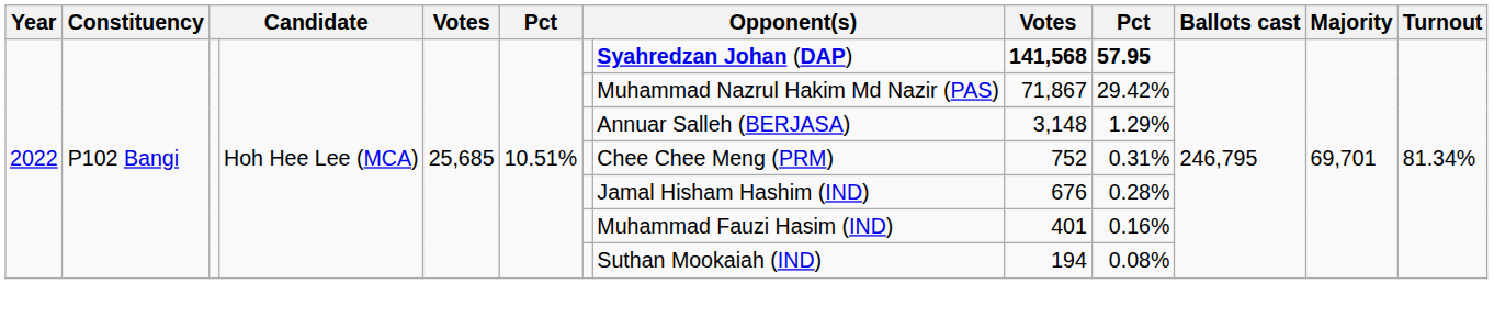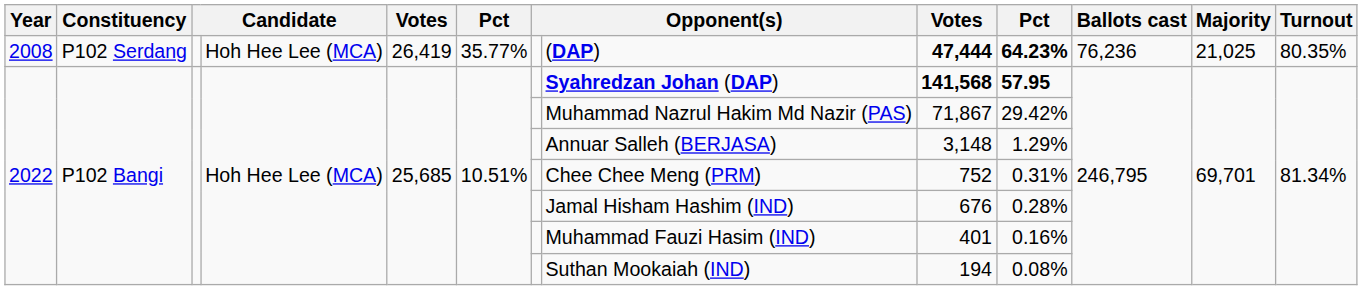 <table class="wikitable" style="margin:0.5em ; font-size:95%">
 <tr>
 <th>Year</th>
 <th>Constituency</th>
 <th colspan=2>Candidate</th>
 <th>Votes</th>
 <th>Pct</th>
 <th colspan=2>Opponent(s)</th>
 <th>Votes</th>
 <th>Pct</th>
 <th>Ballots cast</th>
 <th>Majority</th>
 <th>Turnout</th>
+</tr>
+<tr>
+<td><a href='#'>2008</a></td>
+<td>P102 <a href='#'>Serdang</a></td>
+<td></td>
+<td>Hoh Hee Lee (<a href='#'>MCA</a>)</td>
+<td align=right>26,419</td>
+<td>35.77%</td>
+<td></td>
+<td> (<a href='#'><strong>DAP</strong></a>)</td>
+<td align=right><strong>47,444</strong></td>
+<td><strong>64.23%</strong></td>
+<td>76,236</td>
+<td>21,025</td>
+<td>80.35%</td>
 </tr>
 <tr>
 <td rowspan=7><a href='#'>2022</a></td>
 <td rowspan=7>P102 <a href='#'>Bangi</a></td>
 <td rowspan=7 ></td>
 <td rowspan=7>Hoh Hee Lee (<a href='#'>MCA</a>)</td>
 <td rowspan=7 align=right>25,685</td>
 <td rowspan=7>10.51%</td>
 <td></td>
 <td><strong><a href='#'>Syahredzan Johan</a></strong> (<a href='#'><strong>DAP</strong></a>)</td>
 <td align=right><strong>141,568</strong></td>
 <td><strong>57.95</strong></td>
 <td rowspan=7>246,795</td>
 <td rowspan=7>69,701</td>
 <td rowspan=7>81.34%</td>
 </tr>
 <tr>
 <td bgcolor=></td>
 <td>Muhammad Nazrul Hakim Md Nazir (<a href='#'>PAS</a>)</td>
 <td align=right>71,867</td>
 <td>29.42%</td>
 </tr>
 <tr>
 <td bgcolor=></td>
 <td>Annuar Salleh (<a href='#'>BERJASA</a>)</td>
 <td align=right>3,148</td>
 <td align=right>1.29%</td>
 </tr>
 <tr>
 <td bgcolor=></td>
 <td>Chee Chee Meng (<a href='#'>PRM</a>)</td>
 <td align=right>752</td>
 <td align=right>0.31%</td>
 </tr>
 <tr>
 <td></td>
 <td>Jamal Hisham Hashim (<a href='#'>IND</a>)</td>
 <td align=right>676</td>
 <td align=right>0.28%</td>
 </tr>
 <tr>
 <td></td>
 <td>Muhammad Fauzi Hasim (<a href='#'>IND</a>)</td>
 <td align=right>401</td>
 <td align=right>0.16%</td>
 </tr>
 <tr>
 <td></td>
 <td>Suthan Mookaiah (<a href='#'>IND</a>)</td>
 <td align=right>194</td>
 <td align=right>0.08%</td>
 </tr>
 </table>
